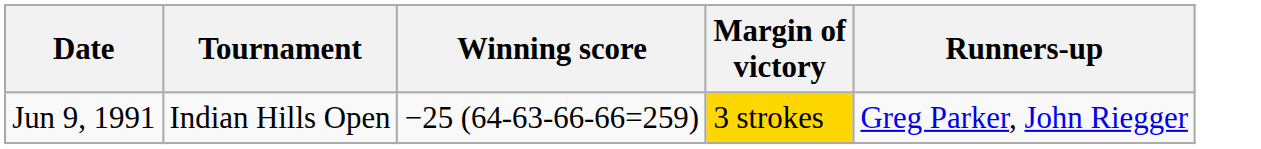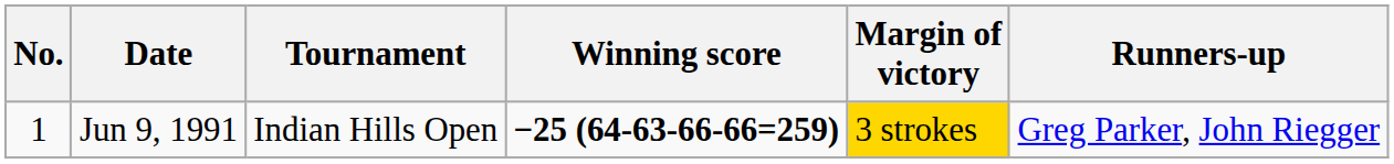 <table class="wikitable" style="font-size:95%;">
 <tr>
+<th>No.</th>
 <th>Date</th>
 <th>Tournament</th>
 <th>Winning score</th>
 <th>Margin of<br>victory</th>
 <th>Runners-up</th>
 </tr>
 <tr>
+<td align=center>1</td>
 <td align=right>Jun 9, 1991</td>
 <td>Indian Hills Open</td>
-<td>−25 (64-63-66-66=259)</td>
+<td><strong>−25 (64-63-66-66=259)</strong></td>
 <td style="background: gold;">3 strokes</td>
 <td> <a href='#'>Greg Parker</a>,  <a href='#'>John Riegger</a></td>
 </tr>
 </table>
